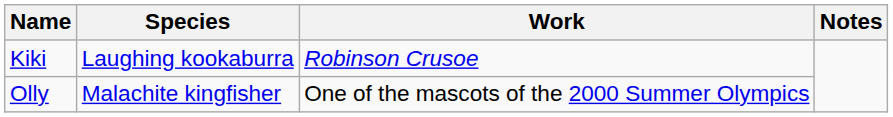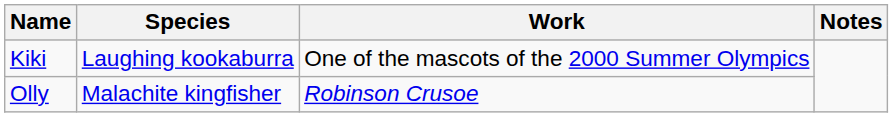 <table class="wikitable">
 <tr>
 <th>Name</th>
 <th>Species</th>
 <th>Work</th>
 <th>Notes</th>
 </tr>
 <tr>
 <td><a href='#'>Kiki</a></td>
 <td><a href='#'>Laughing kookaburra</a></td>
-<td><a href='#'><em>Robinson Crusoe</em></a></td>
+<td>One of the mascots of the <a href='#'>2000 Summer Olympics</a></td>
 </tr>
 <tr>
 <td><a href='#'>Olly</a></td>
 <td><a href='#'>Malachite kingfisher</a></td>
-<td>One of the mascots of the <a href='#'>2000 Summer Olympics</a></td>
+<td><a href='#'><em>Robinson Crusoe</em></a></td>
 </tr>
 </table>
